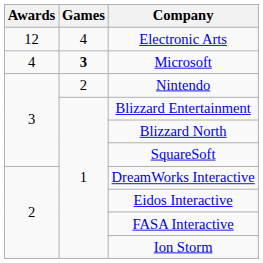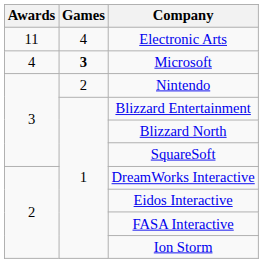 <table class="wikitable floatright" rowspan="2" style="text-align:center;" background: #f6e39c;>
 <tr>
 <th scope="col">Awards</th>
 <th scope="col">Games</th>
 <th scope="col">Company</th>
 </tr>
 <tr>
-<td>12</td>
+<td>11</td>
 <td>4</td>
 <td><a href='#'>Electronic Arts</a></td>
 </tr>
 <tr>
 <td>4</td>
 <td><strong>3</strong></td>
 <td><a href='#'>Microsoft</a></td>
 </tr>
 <tr>
 <td rowspan=4>3</td>
 <td>2</td>
 <td><a href='#'>Nintendo</a></td>
 </tr>
 <tr>
 <td rowspan=7>1</td>
 <td><a href='#'>Blizzard Entertainment</a></td>
 </tr>
 <tr>
 <td><a href='#'>Blizzard North</a></td>
 </tr>
 <tr>
 <td><a href='#'>SquareSoft</a></td>
 </tr>
 <tr>
 <td rowspan=4>2</td>
 <td><a href='#'>DreamWorks Interactive</a></td>
 </tr>
 <tr>
 <td><a href='#'>Eidos Interactive</a></td>
 </tr>
 <tr>
 <td><a href='#'>FASA Interactive</a></td>
 </tr>
 <tr>
 <td><a href='#'>Ion Storm</a></td>
 </tr>
 </table>
